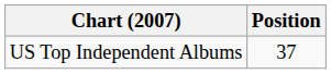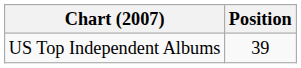 <table class="wikitable sortable">
 <tr>
 <th scope="col">Chart (2007)</th>
 <th scope="col">Position</th>
 </tr>
 <tr>
 <td>US Top Independent Albums</td>
-<td style="text-align:center;">37</td>
+<td style="text-align:center;">39</td>
 </tr>
 </table>
